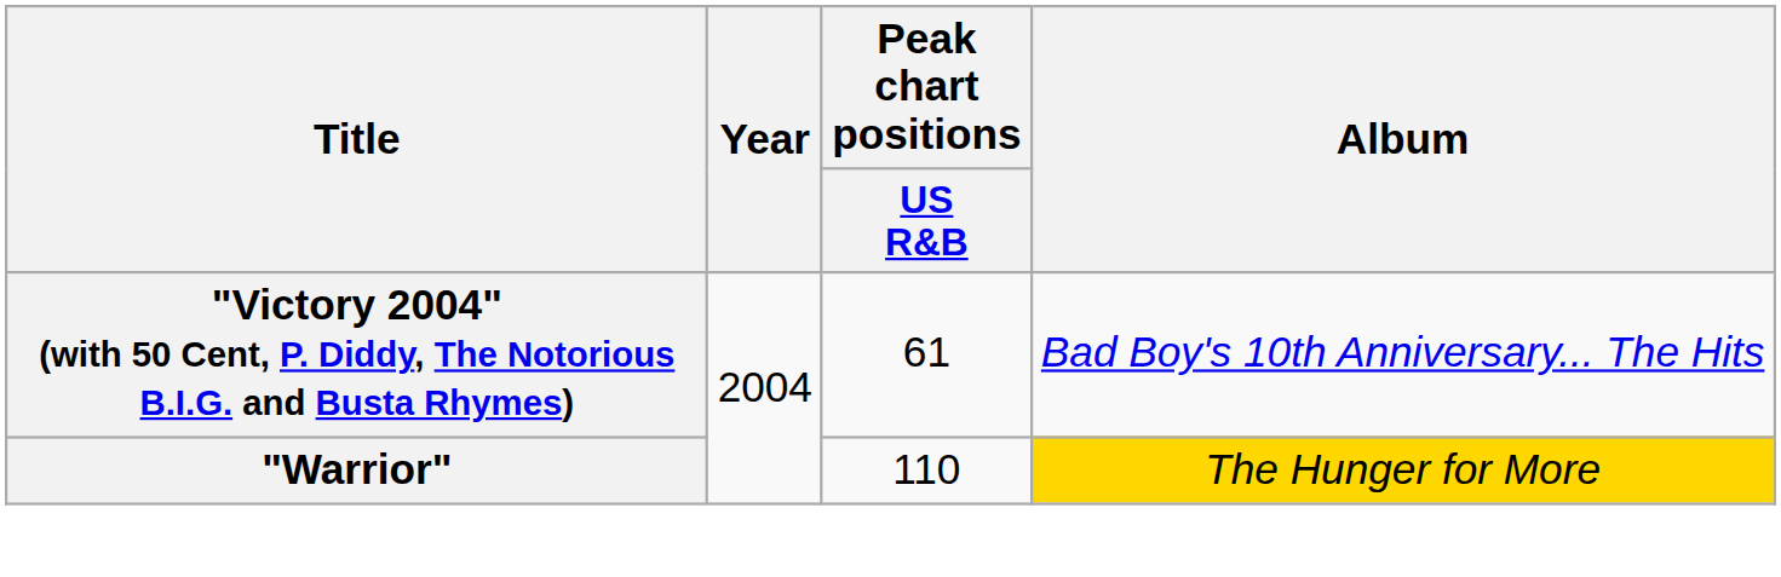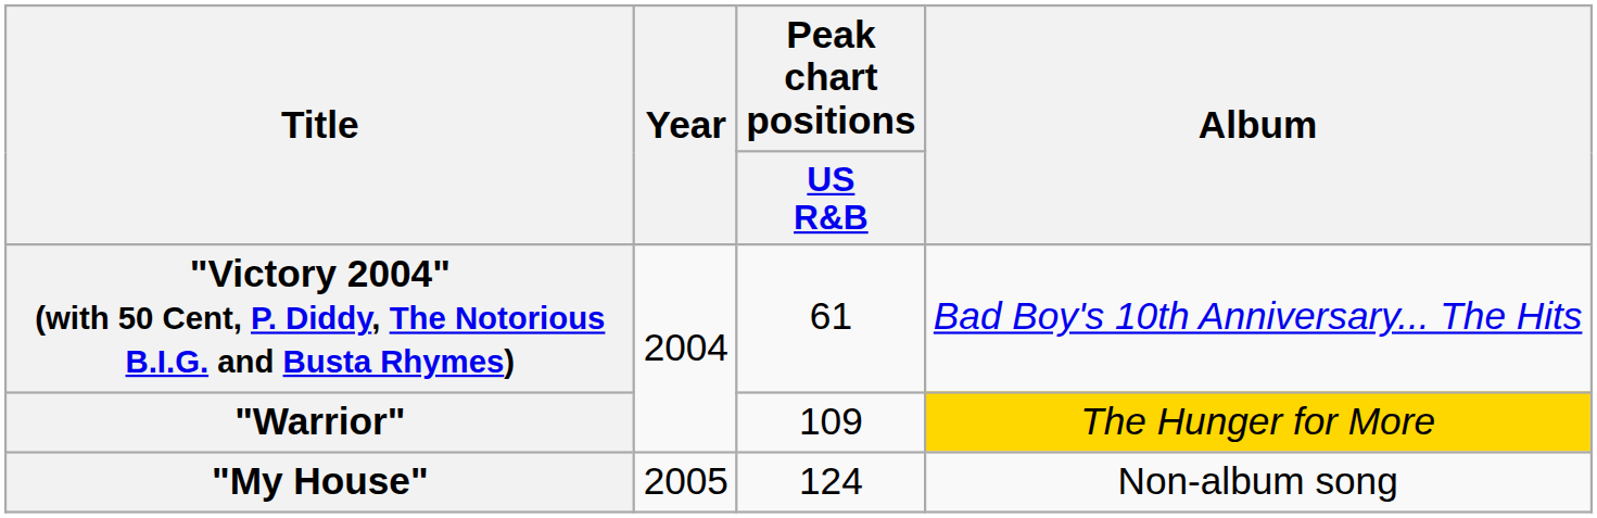 <table class="wikitable plainrowheaders" style="text-align:center;">
 <tr>
 <th scope="col" rowspan="2" style="width:16em;">Title</th>
 <th scope="col" rowspan="2">Year</th>
 <th scope="col">Peak chart positions</th>
 <th scope="col" rowspan="2">Album</th>
 </tr>
 <tr>
 <th style="width:3em; font-size:90%"><a href='#'>US<br>R&B</a><br></th>
 </tr>
 <tr>
 <th scope="row">"Victory 2004"<br><small>(with 50 Cent, <a href='#'>P. Diddy</a>, <a href='#'>The Notorious B.I.G.</a> and <a href='#'>Busta Rhymes</a>)</small></th>
 <td rowspan="2">2004</td>
 <td>61</td>
 <td><em><a href='#'>Bad Boy's 10th Anniversary... The Hits</a></em></td>
 </tr>
 <tr>
 <th scope="row">"Warrior"</th>
-<td>110</td>
+<td>109</td>
 <td style="background: gold;"><em>The Hunger for More</em></td>
 </tr>
+<tr>
+<th scope="row">"My House"</th>
+<td>2005</td>
+<td>124</td>
+<td>Non-album song</td>
+</tr>
 </table>
